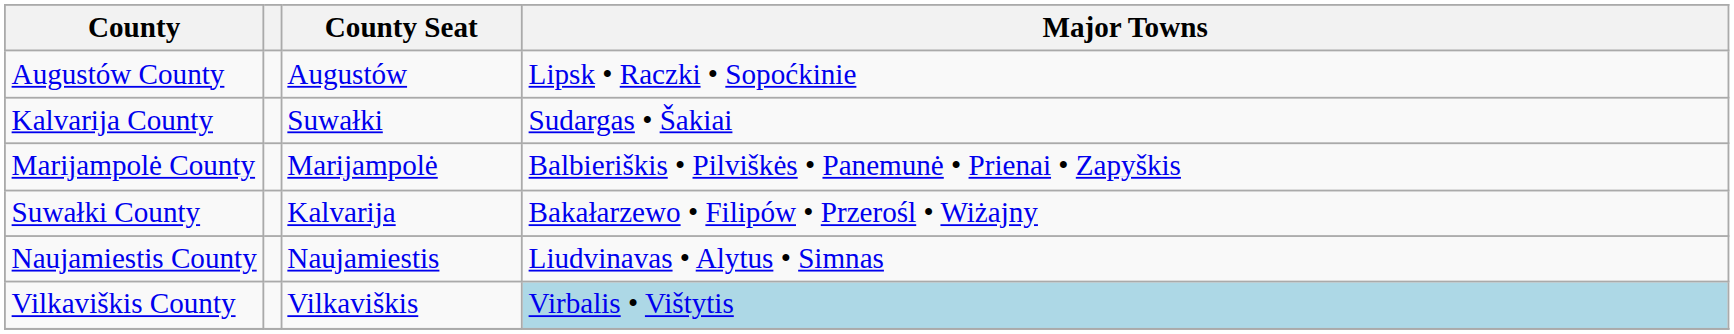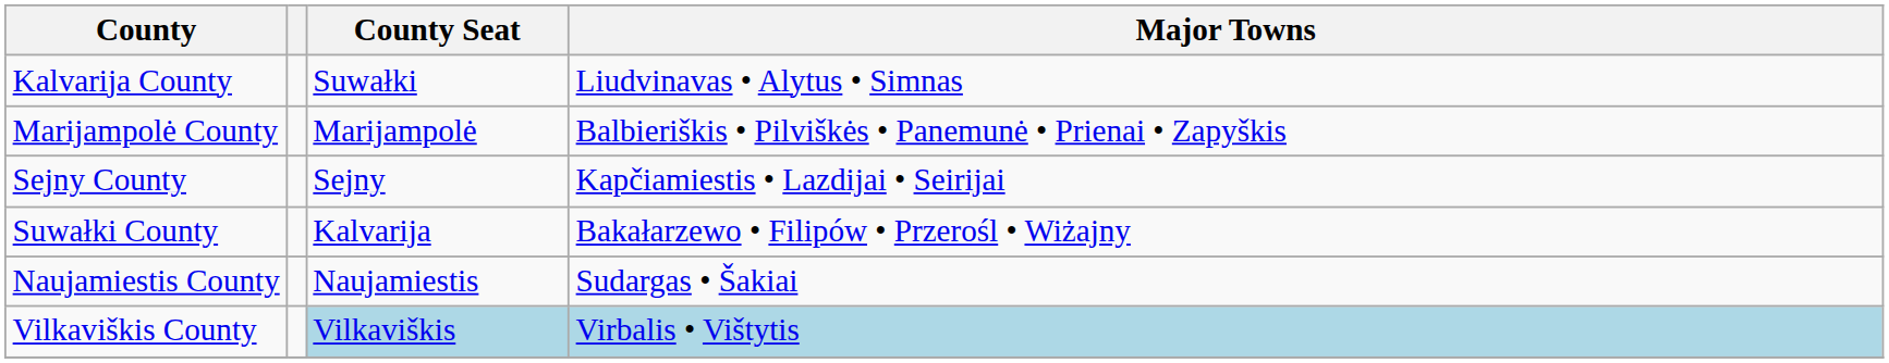 <table class="wikitable" |>
 <tr>
 <th style="width: 15%">County</th>
 <th style="width: 1%"></th>
 <th style="width: 14%">County Seat</th>
 <th style="width: 70%">Major Towns</th>
 </tr>
 <tr>
-<td><a href='#'>Augustów County</a></td>
-<td></td>
-<td><a href='#'>Augustów</a></td>
-<td><a href='#'>Lipsk</a> • <a href='#'>Raczki</a> • <a href='#'>Sopoćkinie</a></td>
-</tr>
-<tr>
 <td><a href='#'>Kalvarija County</a></td>
 <td></td>
 <td><a href='#'>Suwałki</a></td>
-<td><a href='#'>Sudargas</a> • <a href='#'>Šakiai</a></td>
+<td><a href='#'>Liudvinavas</a> • <a href='#'>Alytus</a> • <a href='#'>Simnas</a></td>
 </tr>
 <tr>
 <td><a href='#'>Marijampolė County</a></td>
 <td></td>
 <td><a href='#'>Marijampolė</a></td>
 <td><a href='#'>Balbieriškis</a> • <a href='#'>Pilviškės</a> • <a href='#'>Panemunė</a> • <a href='#'>Prienai</a> • <a href='#'>Zapyškis</a></td>
+</tr>
+<tr>
+<td><a href='#'>Sejny County</a></td>
+<td></td>
+<td><a href='#'>Sejny</a></td>
+<td><a href='#'>Kapčiamiestis</a> • <a href='#'>Lazdijai</a> • <a href='#'>Seirijai</a></td>
 </tr>
 <tr>
 <td><a href='#'>Suwałki County</a></td>
 <td></td>
 <td><a href='#'>Kalvarija</a></td>
 <td><a href='#'>Bakałarzewo</a> • <a href='#'>Filipów</a> • <a href='#'>Przerośl</a> • <a href='#'>Wiżajny</a></td>
 </tr>
 <tr>
 <td><a href='#'>Naujamiestis County</a></td>
 <td></td>
 <td><a href='#'>Naujamiestis</a></td>
-<td><a href='#'>Liudvinavas</a> • <a href='#'>Alytus</a> • <a href='#'>Simnas</a></td>
+<td><a href='#'>Sudargas</a> • <a href='#'>Šakiai</a></td>
 </tr>
 <tr>
 <td><a href='#'>Vilkaviškis County</a></td>
 <td></td>
-<td><a href='#'>Vilkaviškis</a></td>
+<td style="background: lightblue;"><a href='#'>Vilkaviškis</a></td>
 <td style="background: lightblue;"><a href='#'>Virbalis</a> • <a href='#'>Vištytis</a></td>
 </tr>
 <tr>
 </tr>
 </table>
